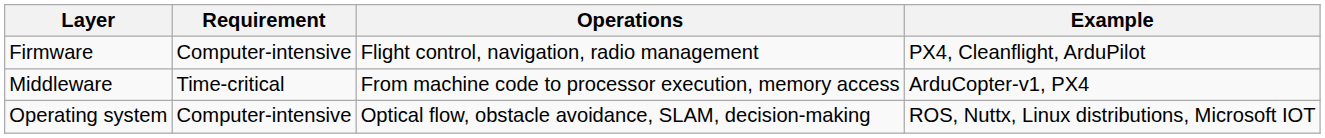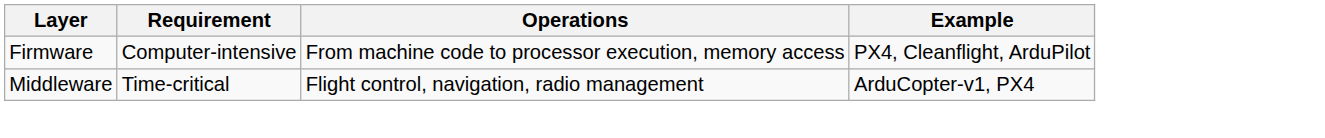 <table class="wikitable">
 <tr>
 <th>Layer</th>
 <th>Requirement</th>
 <th>Operations</th>
 <th>Example</th>
 </tr>
 <tr>
 <td>Firmware</td>
 <td>Computer-intensive</td>
-<td>Flight control, navigation, radio management</td>
+<td>From machine code to processor execution, memory access</td>
 <td>PX4, Cleanflight, ArduPilot</td>
 </tr>
 <tr>
 <td>Middleware</td>
 <td>Time-critical</td>
-<td>From machine code to processor execution, memory access</td>
+<td>Flight control, navigation, radio management</td>
 <td>ArduCopter-v1, PX4</td>
 </tr>
-<tr>
-<td>Operating system</td>
-<td>Computer-intensive</td>
-<td>Optical flow, obstacle avoidance, SLAM, decision-making</td>
-<td>ROS, Nuttx, Linux distributions, Microsoft IOT</td>
-</tr>
 </table>
